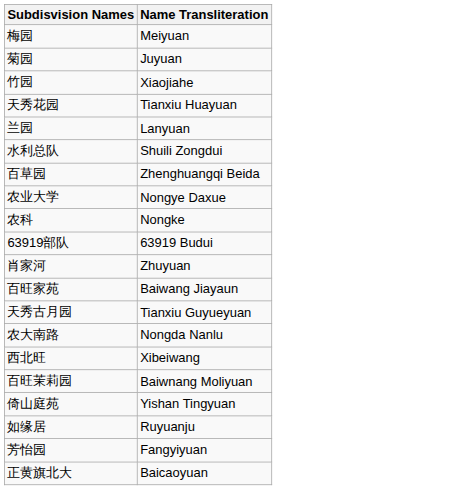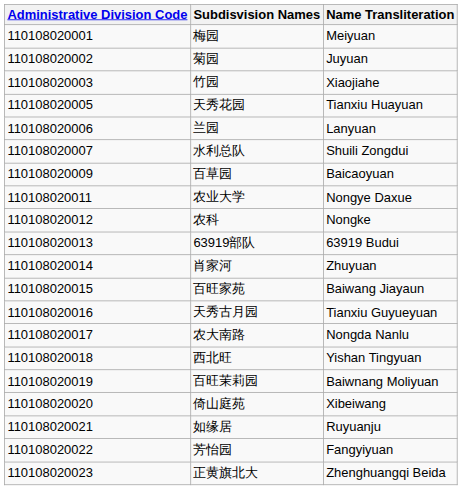 <table class="wikitable sortable">
 <tr>
+<th><a href='#'>Administrative Division Code</a></th>
 <th>Subdisvision Names</th>
 <th>Name Transliteration</th>
 </tr>
 <tr>
+<td>110108020001</td>
 <td>梅园</td>
 <td>Meiyuan</td>
 </tr>
 <tr>
+<td>110108020002</td>
 <td>菊园</td>
 <td>Juyuan</td>
 </tr>
 <tr>
+<td>110108020003</td>
 <td>竹园</td>
 <td>Xiaojiahe</td>
 </tr>
 <tr>
+<td>110108020005</td>
 <td>天秀花园</td>
 <td>Tianxiu Huayuan</td>
 </tr>
 <tr>
+<td>110108020006</td>
 <td>兰园</td>
 <td>Lanyuan</td>
 </tr>
 <tr>
+<td>110108020007</td>
 <td>水利总队</td>
 <td>Shuili Zongdui</td>
 </tr>
 <tr>
+<td>110108020009</td>
 <td>百草园</td>
-<td>Zhenghuangqi Beida</td>
+<td>Baicaoyuan</td>
 </tr>
 <tr>
+<td>110108020011</td>
 <td>农业大学</td>
 <td>Nongye Daxue</td>
 </tr>
 <tr>
+<td>110108020012</td>
 <td>农科</td>
 <td>Nongke</td>
 </tr>
 <tr>
+<td>110108020013</td>
 <td>63919部队</td>
 <td>63919 Budui</td>
 </tr>
 <tr>
+<td>110108020014</td>
 <td>肖家河</td>
 <td>Zhuyuan</td>
 </tr>
 <tr>
+<td>110108020015</td>
 <td>百旺家苑</td>
 <td>Baiwang Jiayaun</td>
 </tr>
 <tr>
+<td>110108020016</td>
 <td>天秀古月园</td>
 <td>Tianxiu Guyueyuan</td>
 </tr>
 <tr>
+<td>110108020017</td>
 <td>农大南路</td>
 <td>Nongda Nanlu</td>
 </tr>
 <tr>
+<td>110108020018</td>
 <td>西北旺</td>
-<td>Xibeiwang</td>
+<td>Yishan Tingyuan</td>
 </tr>
 <tr>
+<td>110108020019</td>
 <td>百旺茉莉园</td>
 <td>Baiwnang Moliyuan</td>
 </tr>
 <tr>
+<td>110108020020</td>
 <td>倚山庭苑</td>
-<td>Yishan Tingyuan</td>
+<td>Xibeiwang</td>
 </tr>
 <tr>
+<td>110108020021</td>
 <td>如缘居</td>
 <td>Ruyuanju</td>
 </tr>
 <tr>
+<td>110108020022</td>
 <td>芳怡园</td>
 <td>Fangyiyuan</td>
 </tr>
 <tr>
+<td>110108020023</td>
 <td>正黄旗北大</td>
-<td>Baicaoyuan</td>
+<td>Zhenghuangqi Beida</td>
 </tr>
 </table>
